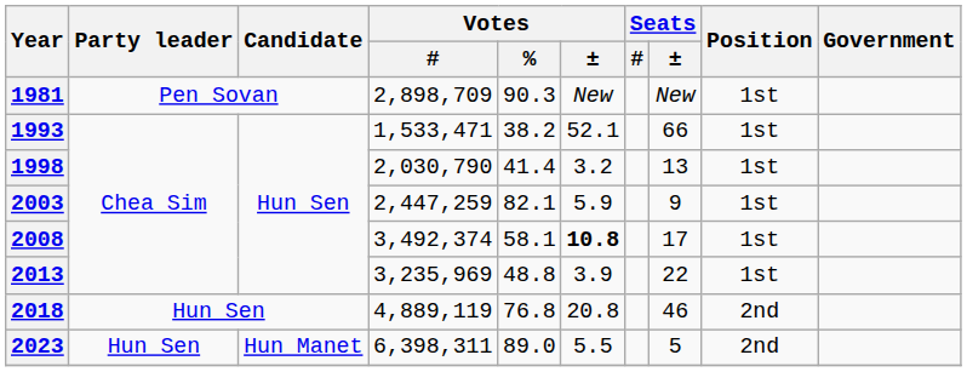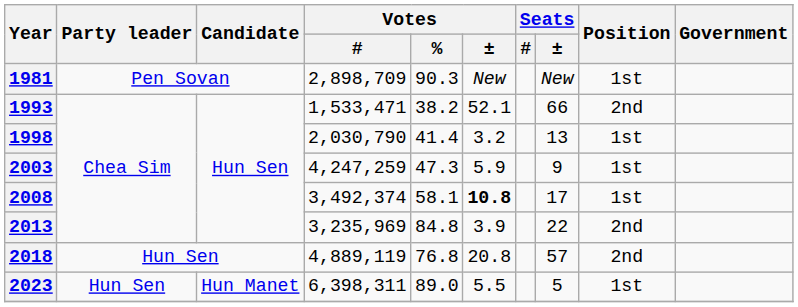 <table class=wikitable style=text-align:center>
 <tr>
 <th rowspan="2">Year</th>
 <th rowspan="2">Party leader</th>
 <th rowspan="2">Candidate</th>
 <th colspan="3">Votes</th>
 <th colspan="2"><a href='#'>Seats</a></th>
 <th rowspan="2">Position</th>
 <th rowspan="2">Government</th>
 </tr>
 <tr>
 <th>#</th>
 <th>%</th>
 <th>±</th>
 <th>#</th>
 <th>±</th>
 </tr>
 <tr>
 <th><a href='#'>1981</a></th>
 <td colspan="2"><a href='#'>Pen Sovan</a></td>
 <td>2,898,709</td>
 <td>90.3</td>
 <td><em>New</em></td>
 <td></td>
 <td><em>New</em></td>
 <td> 1st</td>
 <td></td>
 </tr>
 <tr>
 <th><a href='#'>1993</a></th>
 <td rowspan="5"><a href='#'>Chea Sim</a></td>
 <td rowspan="5"><a href='#'>Hun Sen</a></td>
 <td>1,533,471</td>
 <td>38.2</td>
 <td> 52.1</td>
 <td></td>
 <td> 66</td>
-<td> 1st</td>
+<td> 2nd</td>
 <td></td>
 </tr>
 <tr>
 <th><a href='#'>1998</a></th>
 <td>2,030,790</td>
 <td>41.4</td>
 <td> 3.2</td>
 <td></td>
 <td> 13</td>
 <td> 1st</td>
 <td></td>
 </tr>
 <tr>
 <th><a href='#'>2003</a></th>
-<td>2,447,259</td>
-<td>82.1</td>
+<td>4,247,259</td>
+<td>47.3</td>
 <td> 5.9</td>
 <td></td>
 <td> 9</td>
 <td> 1st</td>
 <td></td>
 </tr>
 <tr>
 <th><a href='#'>2008</a></th>
 <td>3,492,374</td>
 <td>58.1</td>
 <td><strong> 10.8</strong></td>
 <td></td>
 <td> 17</td>
 <td> 1st</td>
 <td></td>
 </tr>
 <tr>
 <th><a href='#'>2013</a></th>
 <td>3,235,969</td>
-<td>48.8</td>
+<td>84.8</td>
 <td> 3.9</td>
 <td></td>
 <td> 22</td>
-<td> 1st</td>
+<td> 2nd</td>
 <td></td>
 </tr>
 <tr>
 <th><a href='#'>2018</a></th>
 <td colspan="2"><a href='#'>Hun Sen</a></td>
 <td>4,889,119</td>
 <td>76.8</td>
 <td> 20.8</td>
 <td></td>
-<td> 46</td>
+<td> 57</td>
 <td> 2nd</td>
 <td></td>
 </tr>
 <tr>
 <th><a href='#'>2023</a></th>
 <td><a href='#'>Hun Sen</a></td>
 <td><a href='#'>Hun Manet</a></td>
 <td>6,398,311</td>
 <td>89.0</td>
 <td> 5.5</td>
 <td></td>
 <td> 5</td>
-<td> 2nd</td>
+<td> 1st</td>
 <td></td>
 </tr>
 <tr>
 </tr>
 </table>
